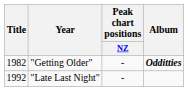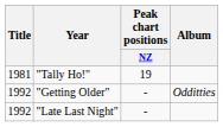 <table class="wikitable plainrowheaders" style="text-align:center;">
 <tr>
 <th scope="col" rowspan="2">Title</th>
 <th scope="col" rowspan="2">Year</th>
 <th scope="col" colspan="1">Peak chart positions</th>
 <th scope="col" rowspan="2">Album</th>
 </tr>
 <tr>
 <th style="width:3em;font-size:85%"><a href='#'>NZ</a><br></th>
 </tr>
 <tr>
-<td>1982</td>
+<td>1981</td>
+<td align="left" valign="top">"Tally Ho!"</td>
+<td align="center" valign="top">19</td>
+<td></td>
+</tr>
+<tr>
+<td>1992</td>
 <td align="left" valign="top">"Getting Older"</td>
 <td align="center" valign="top">-</td>
-<td><strong><em>Odditties</em></strong></td>
+<td><em>Odditties</em></td>
 </tr>
 <tr>
 <td>1992</td>
 <td align="left" valign="top">"Late Last Night"</td>
 <td align="center" valign="top">-</td>
 <td></td>
 </tr>
 </table>
